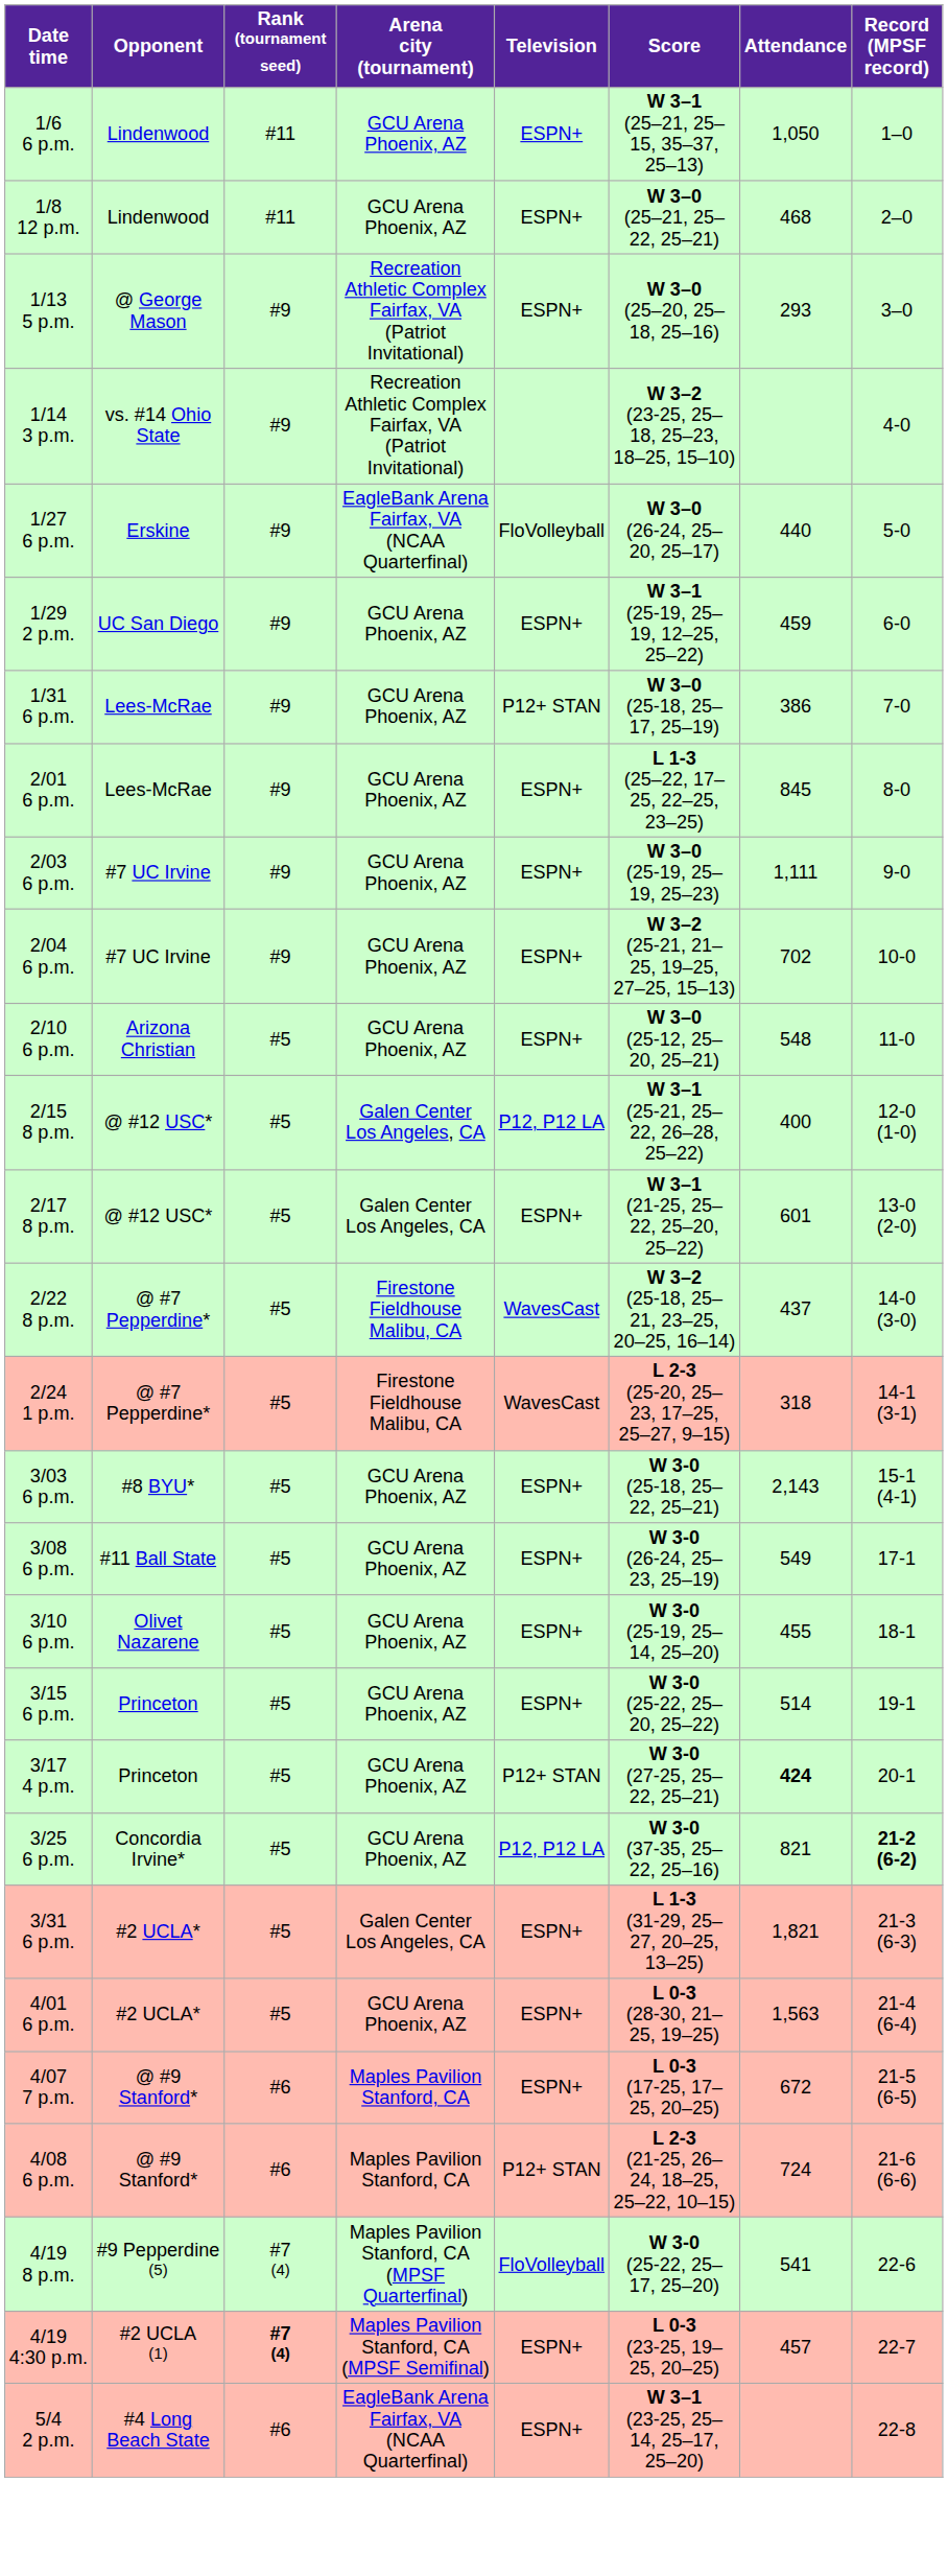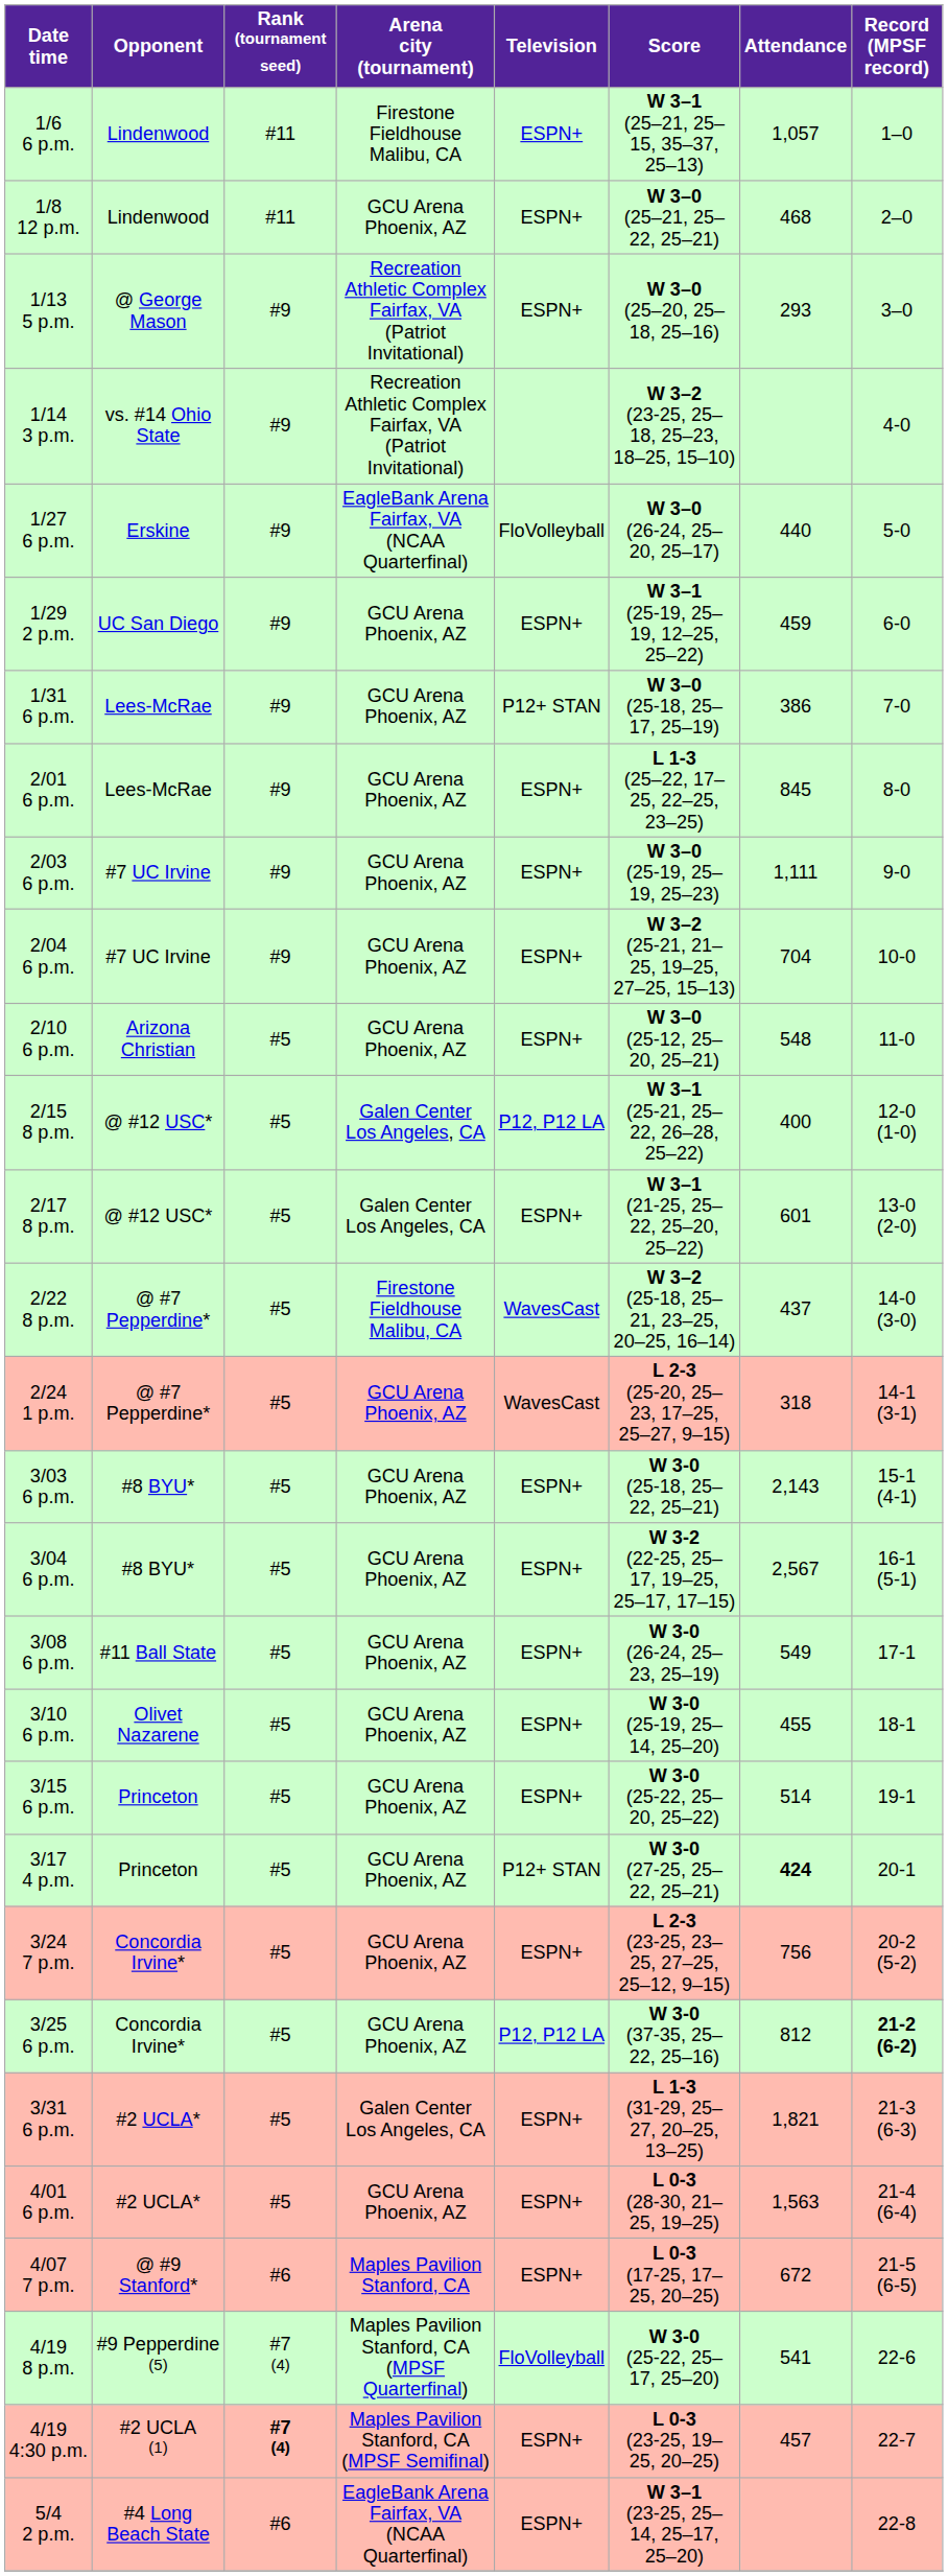 <table class="wikitable sortable" style="width:90%">
 <tr>
 <th style="background:#522398; color:#FFFFFF;" scope="col">Date<br>time</th>
 <th style="background:#522398; color:#FFFFFF;" scope="col">Opponent</th>
 <th style="background:#522398; color:#FFFFFF;" scope="col">Rank<br><sup>(tournament seed)</sup></th>
 <th style="background:#522398; color:#FFFFFF;" scope="col">Arena<br>city<br>(tournament)</th>
 <th style="background:#522398; color:#FFFFFF;" scope="col">Television</th>
 <th style="background:#522398; color:#FFFFFF;" scope="col">Score</th>
 <th style="background:#522398; color:#FFFFFF;" scope="col">Attendance</th>
 <th style="background:#522398; color:#FFFFFF;" scope="col">Record<br>(MPSF record)</th>
 </tr>
 <tr align="center" bgcolor="#ccffcc">
 <td>1/6<br>6 p.m.</td>
 <td><a href='#'>Lindenwood</a></td>
 <td>#11</td>
-<td><a href='#'>GCU Arena</a><br><a href='#'>Phoenix, AZ</a></td>
+<td>Firestone Fieldhouse<br>Malibu, CA</td>
 <td><a href='#'>ESPN+</a></td>
 <td><strong>W 3–1</strong><br>(25–21, 25–15, 35–37, 25–13)</td>
-<td>1,050</td>
+<td>1,057</td>
 <td>1–0</td>
 </tr>
 <tr align="center" bgcolor="#ccffcc">
 <td>1/8<br>12 p.m.</td>
 <td>Lindenwood</td>
 <td>#11</td>
 <td>GCU Arena<br>Phoenix, AZ</td>
 <td>ESPN+</td>
 <td><strong>W 3–0</strong><br>(25–21, 25–22, 25–21)</td>
 <td>468</td>
 <td>2–0</td>
 </tr>
 <tr align="center" bgcolor="#ccffcc">
 <td>1/13<br>5 p.m.</td>
 <td>@ <a href='#'>George Mason</a></td>
 <td>#9</td>
 <td><a href='#'>Recreation Athletic Complex</a><br><a href='#'>Fairfax, VA</a><br>(Patriot Invitational)</td>
 <td>ESPN+</td>
 <td><strong>W 3–0</strong><br>(25–20, 25–18, 25–16)</td>
 <td>293</td>
 <td>3–0</td>
 </tr>
 <tr align="center" bgcolor="#ccffcc">
 <td>1/14<br>3 p.m.</td>
 <td>vs. #14 <a href='#'>Ohio State</a></td>
 <td>#9</td>
 <td>Recreation Athletic Complex<br>Fairfax, VA<br>(Patriot Invitational)</td>
 <td></td>
 <td><strong>W 3–2</strong><br>(23-25, 25–18, 25–23, 18–25, 15–10)</td>
 <td></td>
 <td>4-0</td>
 </tr>
 <tr align="center" bgcolor="#ccffcc">
 <td>1/27<br>6 p.m.</td>
 <td><a href='#'>Erskine</a></td>
 <td>#9</td>
 <td><a href='#'>EagleBank Arena</a><br><a href='#'>Fairfax, VA</a><br>(NCAA Quarterfinal)</td>
 <td>FloVolleyball</td>
 <td><strong>W 3–0</strong><br>(26-24, 25–20, 25–17)</td>
 <td>440</td>
 <td>5-0</td>
 </tr>
 <tr align="center" bgcolor="#ccffcc">
 <td>1/29<br>2 p.m.</td>
 <td><a href='#'>UC San Diego</a></td>
 <td>#9</td>
 <td>GCU Arena<br>Phoenix, AZ</td>
 <td>ESPN+</td>
 <td><strong>W 3–1</strong><br>(25-19, 25–19, 12–25, 25–22)</td>
 <td>459</td>
 <td>6-0</td>
 </tr>
 <tr align="center" bgcolor="#ccffcc">
 <td>1/31<br>6 p.m.</td>
 <td><a href='#'>Lees-McRae</a></td>
 <td>#9</td>
 <td>GCU Arena<br>Phoenix, AZ</td>
 <td>P12+ STAN</td>
 <td><strong>W 3–0</strong><br>(25-18, 25–17, 25–19)</td>
 <td>386</td>
 <td>7-0</td>
 </tr>
 <tr align="center" bgcolor="#ccffcc">
 <td>2/01<br>6 p.m.</td>
 <td>Lees-McRae</td>
 <td>#9</td>
 <td>GCU Arena<br>Phoenix, AZ</td>
 <td>ESPN+</td>
 <td><strong>L 1-3</strong><br>(25–22, 17–25, 22–25, 23–25)</td>
 <td>845</td>
 <td>8-0</td>
 </tr>
 <tr align="center" bgcolor="#ccffcc">
 <td>2/03<br>6 p.m.</td>
 <td>#7 <a href='#'>UC Irvine</a></td>
 <td>#9</td>
 <td>GCU Arena<br>Phoenix, AZ</td>
 <td>ESPN+</td>
 <td><strong>W 3–0</strong><br>(25-19, 25–19, 25–23)</td>
 <td>1,111</td>
 <td>9-0</td>
 </tr>
 <tr align="center" bgcolor="#ccffcc">
 <td>2/04<br>6 p.m.</td>
 <td>#7 UC Irvine</td>
 <td>#9</td>
 <td>GCU Arena<br>Phoenix, AZ</td>
 <td>ESPN+</td>
 <td><strong>W 3–2</strong><br>(25-21, 21–25, 19–25, 27–25, 15–13)</td>
-<td>702</td>
+<td>704</td>
 <td>10-0</td>
 </tr>
 <tr align="center" bgcolor="#ccffcc">
 <td>2/10<br>6 p.m.</td>
 <td><a href='#'>Arizona Christian</a></td>
 <td>#5</td>
 <td>GCU Arena<br>Phoenix, AZ</td>
 <td>ESPN+</td>
 <td><strong>W 3–0</strong><br>(25-12, 25–20, 25–21)</td>
 <td>548</td>
 <td>11-0</td>
 </tr>
 <tr align="center" bgcolor="#ccffcc">
 <td>2/15<br>8 p.m.</td>
 <td>@ #12 <a href='#'>USC</a>*</td>
 <td>#5</td>
 <td><a href='#'>Galen Center</a><br><a href='#'>Los Angeles</a>, <a href='#'>CA</a></td>
 <td><a href='#'>P12, P12 LA</a></td>
 <td><strong>W 3–1</strong><br>(25-21, 25–22, 26–28, 25–22)</td>
 <td>400</td>
 <td>12-0<br>(1-0)</td>
 </tr>
 <tr align="center" bgcolor="#ccffcc">
 <td>2/17<br>8 p.m.</td>
 <td>@ #12 USC*</td>
 <td>#5</td>
 <td>Galen Center<br>Los Angeles, CA</td>
 <td>ESPN+</td>
 <td><strong>W 3–1</strong><br>(21-25, 25–22, 25–20, 25–22)</td>
 <td>601</td>
 <td>13-0<br>(2-0)</td>
 </tr>
 <tr align="center" bgcolor="#ccffcc">
 <td>2/22<br>8 p.m.</td>
 <td>@ #7 <a href='#'>Pepperdine</a>*</td>
 <td>#5</td>
 <td><a href='#'>Firestone Fieldhouse</a><br><a href='#'>Malibu, CA</a></td>
 <td><a href='#'>WavesCast</a></td>
 <td><strong>W 3–2</strong><br>(25-18, 25–21, 23–25, 20–25, 16–14)</td>
 <td>437</td>
 <td>14-0<br>(3-0)</td>
 </tr>
 <tr align="center" bgcolor="#ffbbb">
 <td>2/24<br>1 p.m.</td>
 <td>@ #7 Pepperdine*</td>
 <td>#5</td>
-<td>Firestone Fieldhouse<br>Malibu, CA</td>
+<td><a href='#'>GCU Arena</a><br><a href='#'>Phoenix, AZ</a></td>
 <td>WavesCast</td>
 <td><strong>L 2-3</strong><br>(25-20, 25–23, 17–25, 25–27, 9–15)</td>
 <td>318</td>
 <td>14-1<br>(3-1)</td>
 </tr>
 <tr align="center" bgcolor="#ccffcc">
 <td>3/03<br>6 p.m.</td>
 <td>#8 <a href='#'>BYU</a>*</td>
 <td>#5</td>
 <td>GCU Arena<br>Phoenix, AZ</td>
 <td>ESPN+</td>
 <td><strong>W 3-0</strong><br>(25-18, 25–22, 25–21)</td>
 <td>2,143</td>
 <td>15-1<br>(4-1)</td>
+</tr>
+<tr align="center" bgcolor="#ccffcc">
+<td>3/04<br>6 p.m.</td>
+<td>#8 BYU*</td>
+<td>#5</td>
+<td>GCU Arena<br>Phoenix, AZ</td>
+<td>ESPN+</td>
+<td><strong>W 3-2</strong><br>(22-25, 25–17, 19–25, 25–17, 17–15)</td>
+<td>2,567</td>
+<td>16-1<br>(5-1)</td>
 </tr>
 <tr align="center" bgcolor="#ccffcc">
 <td>3/08<br>6 p.m.</td>
 <td>#11 <a href='#'>Ball State</a></td>
 <td>#5</td>
 <td>GCU Arena<br>Phoenix, AZ</td>
 <td>ESPN+</td>
 <td><strong>W 3-0</strong><br>(26-24, 25–23, 25–19)</td>
 <td>549</td>
 <td>17-1</td>
 </tr>
 <tr align="center" bgcolor="#ccffcc">
 <td>3/10<br>6 p.m.</td>
 <td><a href='#'>Olivet Nazarene</a></td>
 <td>#5</td>
 <td>GCU Arena<br>Phoenix, AZ</td>
 <td>ESPN+</td>
 <td><strong>W 3-0</strong><br>(25-19, 25–14, 25–20)</td>
 <td>455</td>
 <td>18-1</td>
 </tr>
 <tr align="center" bgcolor="#ccffcc">
 <td>3/15<br>6 p.m.</td>
 <td><a href='#'>Princeton</a></td>
 <td>#5</td>
 <td>GCU Arena<br>Phoenix, AZ</td>
 <td>ESPN+</td>
 <td><strong>W 3-0</strong><br>(25-22, 25–20, 25–22)</td>
 <td>514</td>
 <td>19-1</td>
 </tr>
 <tr align="center" bgcolor="#ccffcc">
 <td>3/17<br>4 p.m.</td>
 <td>Princeton</td>
 <td>#5</td>
 <td>GCU Arena<br>Phoenix, AZ</td>
 <td>P12+ STAN</td>
 <td><strong>W 3-0</strong><br>(27-25, 25–22, 25–21)</td>
 <td><strong>424</strong></td>
 <td>20-1</td>
 </tr>
+<tr align="center" bgcolor="#ffbbb">
+<td>3/24<br>7 p.m.</td>
+<td><a href='#'>Concordia Irvine</a>*</td>
+<td>#5</td>
+<td>GCU Arena<br>Phoenix, AZ</td>
+<td>ESPN+</td>
+<td><strong>L 2-3</strong><br>(23-25, 23–25, 27–25, 25–12, 9–15)</td>
+<td>756</td>
+<td>20-2<br>(5-2)</td>
+</tr>
 <tr align="center" bgcolor="#ccffcc">
 <td>3/25<br>6 p.m.</td>
 <td>Concordia Irvine*</td>
 <td>#5</td>
 <td>GCU Arena<br>Phoenix, AZ</td>
 <td><a href='#'>P12, P12 LA</a></td>
 <td><strong>W 3-0</strong><br>(37-35, 25–22, 25–16)</td>
-<td>821</td>
+<td>812</td>
 <td><strong>21-2<br>(6-2)</strong></td>
 </tr>
 <tr align="center" bgcolor="#ffbbb">
 <td>3/31<br>6 p.m.</td>
 <td>#2 <a href='#'>UCLA</a>*</td>
 <td>#5</td>
 <td>Galen Center<br>Los Angeles, CA</td>
 <td>ESPN+</td>
 <td><strong>L 1-3</strong><br>(31-29, 25–27, 20–25, 13–25)</td>
 <td>1,821</td>
 <td>21-3<br>(6-3)</td>
 </tr>
 <tr align="center" bgcolor="#ffbbb">
 <td>4/01<br>6 p.m.</td>
 <td>#2 UCLA*</td>
 <td>#5</td>
 <td>GCU Arena<br>Phoenix, AZ</td>
 <td>ESPN+</td>
 <td><strong>L 0-3</strong><br>(28-30, 21–25, 19–25)</td>
 <td>1,563</td>
 <td>21-4<br>(6-4)</td>
 </tr>
 <tr align="center" bgcolor="#ffbbb">
 <td>4/07<br>7 p.m.</td>
 <td>@ #9 <a href='#'>Stanford</a>*</td>
 <td>#6</td>
 <td><a href='#'>Maples Pavilion</a><br><a href='#'>Stanford, CA</a></td>
 <td>ESPN+</td>
 <td><strong>L 0-3</strong><br>(17-25, 17–25, 20–25)</td>
 <td>672</td>
 <td>21-5<br>(6-5)</td>
-</tr>
-<tr align="center" bgcolor="#ffbbb">
-<td>4/08<br>6 p.m.</td>
-<td>@ #9 Stanford*</td>
-<td>#6</td>
-<td>Maples Pavilion<br>Stanford, CA</td>
-<td>P12+ STAN</td>
-<td><strong>L 2-3</strong><br>(21-25, 26–24, 18–25, 25–22, 10–15)</td>
-<td>724</td>
-<td>21-6<br>(6-6)</td>
 </tr>
 <tr align="center" bgcolor="#ccffcc">
 <td>4/19<br>8 p.m.</td>
 <td>#9 Pepperdine<br><sup>(5)</sup></td>
 <td>#7<br><sup>(4)</sup></td>
 <td>Maples Pavilion<br>Stanford, CA<br>(<a href='#'>MPSF Quarterfinal</a>)</td>
 <td><a href='#'>FloVolleyball</a></td>
 <td><strong>W 3-0</strong><br>(25-22, 25–17, 25–20)</td>
 <td>541</td>
 <td>22-6</td>
 </tr>
 <tr align="center" bgcolor="#ffbbb">
 <td>4/19<br>4:30 p.m.</td>
 <td>#2 UCLA<br><sup>(1)</sup></td>
 <td><strong>#7<br><sup>(4)</sup></strong></td>
 <td><a href='#'>Maples Pavilion</a><br>Stanford, CA<br>(<a href='#'>MPSF Semifinal</a>)</td>
 <td>ESPN+</td>
 <td><strong>L 0-3</strong><br>(23-25, 19–25, 20–25)</td>
 <td>457</td>
 <td>22-7</td>
 </tr>
 <tr align="center" bgcolor="#ffbbb">
 <td>5/4<br>2 p.m.</td>
 <td>#4 <a href='#'>Long Beach State</a></td>
 <td>#6</td>
 <td><a href='#'>EagleBank Arena</a><br><a href='#'>Fairfax, VA</a><br>(NCAA Quarterfinal)</td>
 <td>ESPN+</td>
 <td><strong>W 3–1</strong><br>(23-25, 25–14, 25–17, 25–20)</td>
 <td></td>
 <td>22-8</td>
 </tr>
 <tr>
 </tr>
 </table>
